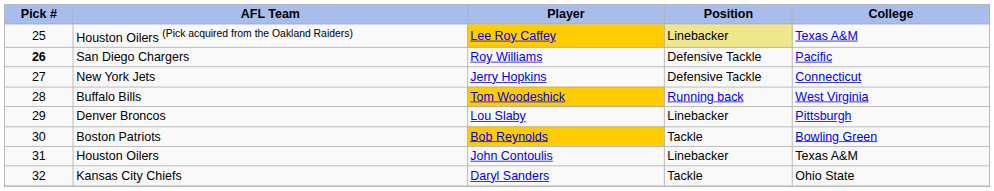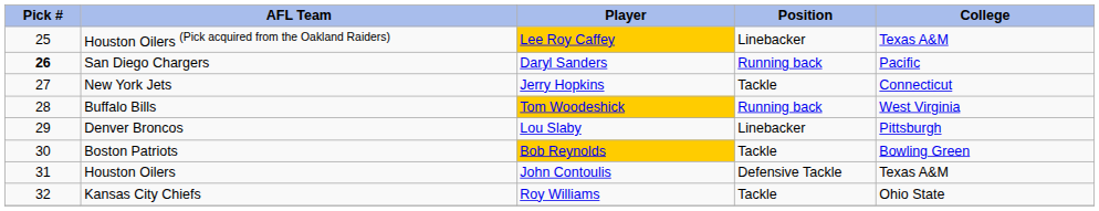 <table class="wikitable sortable sortable" style="width: 100%">
 <tr>
 <th style="background:#A8BDEC;" width=7%>Pick #</th>
 <th width=40% style="background:#A8BDEC;">AFL Team</th>
 <th width=20% style="background:#A8BDEC;">Player</th>
 <th width=13% style="background:#A8BDEC;">Position</th>
 <th style="background:#A8BDEC;">College</th>
 </tr>
 <tr>
 <td align=center>25</td>
 <td>Houston Oilers <sup>(Pick acquired from the Oakland Raiders)</sup></td>
 <td bgcolor="#FFCC00"><a href='#'>Lee Roy Caffey</a></td>
-<td style="background: khaki;">Linebacker</td>
+<td>Linebacker</td>
 <td><a href='#'>Texas A&M</a></td>
 </tr>
 <tr>
 <td align=center><strong>26</strong></td>
 <td>San Diego Chargers</td>
-<td><a href='#'>Roy Williams</a></td>
-<td>Defensive Tackle</td>
+<td><a href='#'>Daryl Sanders</a></td>
+<td><a href='#'>Running back</a></td>
 <td><a href='#'>Pacific</a></td>
 </tr>
 <tr>
 <td align=center>27</td>
 <td>New York Jets</td>
 <td><a href='#'>Jerry Hopkins</a></td>
-<td>Defensive Tackle</td>
+<td>Tackle</td>
 <td><a href='#'>Connecticut</a></td>
 </tr>
 <tr>
 <td align=center>28</td>
 <td>Buffalo Bills</td>
 <td bgcolor="#FFCC00"><a href='#'>Tom Woodeshick</a></td>
 <td><a href='#'>Running back</a></td>
 <td><a href='#'>West Virginia</a></td>
 </tr>
 <tr>
 <td align=center>29</td>
 <td>Denver Broncos</td>
 <td><a href='#'>Lou Slaby</a></td>
 <td>Linebacker</td>
 <td><a href='#'>Pittsburgh</a></td>
 </tr>
 <tr>
 <td align=center>30</td>
 <td>Boston Patriots</td>
 <td bgcolor="#FFCC00"><a href='#'>Bob Reynolds</a></td>
 <td>Tackle</td>
 <td><a href='#'>Bowling Green</a></td>
 </tr>
 <tr>
 <td align=center>31</td>
 <td>Houston Oilers</td>
 <td><a href='#'>John Contoulis</a></td>
-<td>Linebacker</td>
+<td>Defensive Tackle</td>
 <td>Texas A&M</td>
 </tr>
 <tr>
 <td align=center>32</td>
 <td>Kansas City Chiefs</td>
-<td><a href='#'>Daryl Sanders</a></td>
+<td><a href='#'>Roy Williams</a></td>
 <td>Tackle</td>
 <td>Ohio State</td>
 </tr>
 <tr>
 </tr>
 </table>
